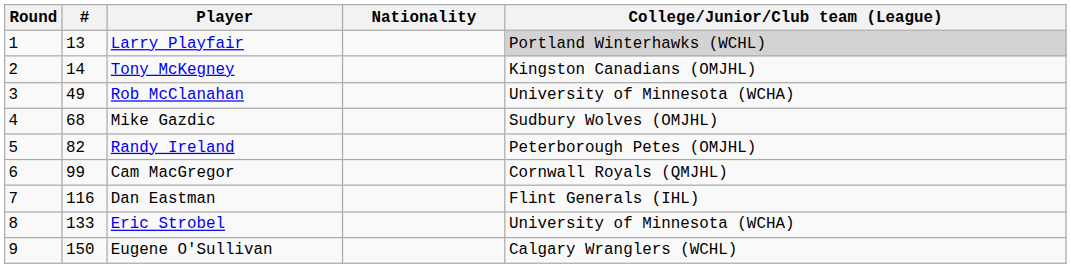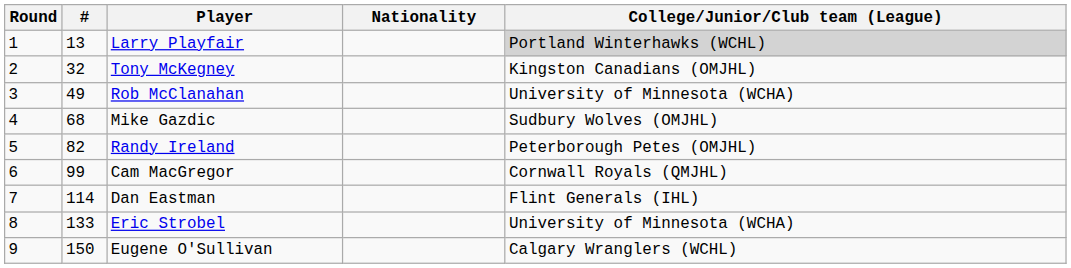 <table class="wikitable">
 <tr align="center">
 <th bgcolor="#DDDDFF" width="4.0%">Round</th>
 <th bgcolor="#DDDDFF" width="4.0%">#</th>
 <th bgcolor="#DDDDFF" width="21.0%">Player</th>
 <th bgcolor="#DDDDFF" width="14.5%">Nationality</th>
 <th bgcolor="#DDDDFF" width="50.0%">College/Junior/Club team (League)</th>
 </tr>
 <tr>
 <td>1</td>
 <td>13</td>
 <td><a href='#'>Larry Playfair</a></td>
 <td></td>
 <td style="background: lightgrey;">Portland Winterhawks (WCHL)</td>
 </tr>
 <tr>
 <td>2</td>
-<td>14</td>
+<td>32</td>
 <td><a href='#'>Tony McKegney</a></td>
 <td></td>
 <td>Kingston Canadians (OMJHL)</td>
 </tr>
 <tr>
 <td>3</td>
 <td>49</td>
 <td><a href='#'>Rob McClanahan</a></td>
 <td></td>
 <td>University of Minnesota (WCHA)</td>
 </tr>
 <tr>
 <td>4</td>
 <td>68</td>
 <td>Mike Gazdic</td>
 <td></td>
 <td>Sudbury Wolves (OMJHL)</td>
 </tr>
 <tr>
 <td>5</td>
 <td>82</td>
 <td><a href='#'>Randy Ireland</a></td>
 <td></td>
 <td>Peterborough Petes (OMJHL)</td>
 </tr>
 <tr>
 <td>6</td>
 <td>99</td>
 <td>Cam MacGregor</td>
 <td></td>
 <td>Cornwall Royals (QMJHL)</td>
 </tr>
 <tr>
 <td>7</td>
-<td>116</td>
+<td>114</td>
 <td>Dan Eastman</td>
 <td></td>
 <td>Flint Generals (IHL)</td>
 </tr>
 <tr>
 <td>8</td>
 <td>133</td>
 <td><a href='#'>Eric Strobel</a></td>
 <td></td>
 <td>University of Minnesota (WCHA)</td>
 </tr>
 <tr>
 <td>9</td>
 <td>150</td>
 <td>Eugene O'Sullivan</td>
 <td></td>
 <td>Calgary Wranglers (WCHL)</td>
 </tr>
 </table>
